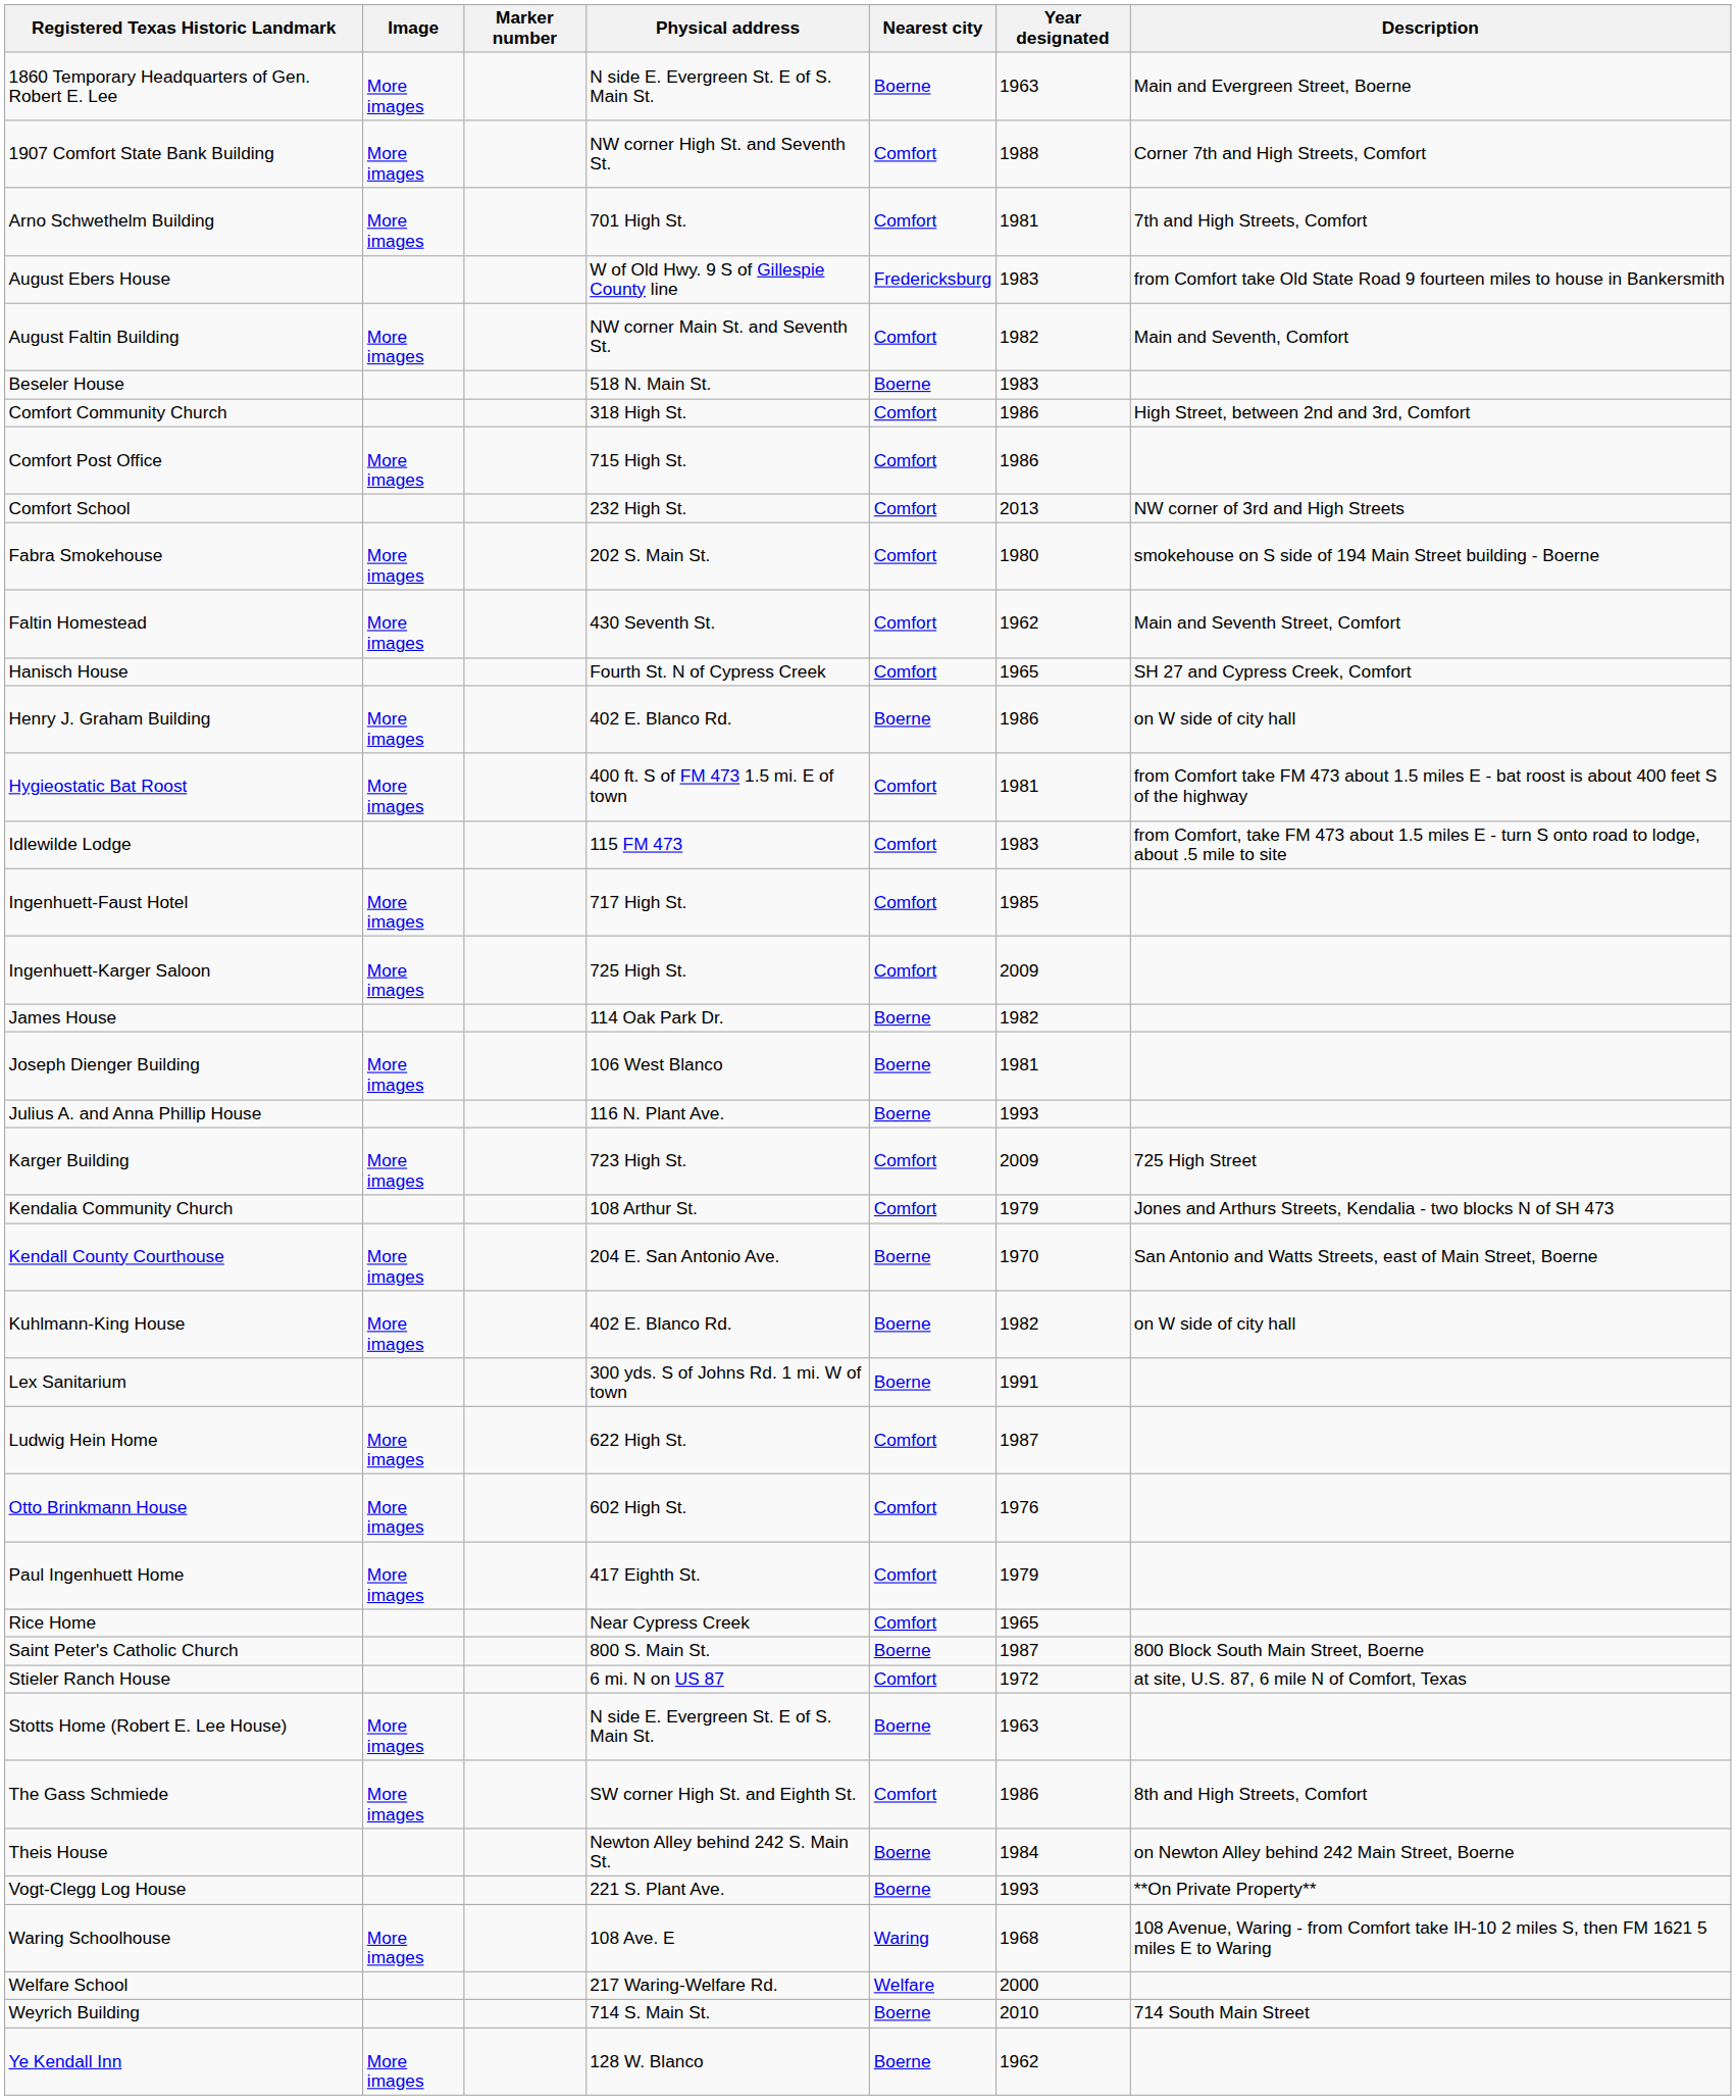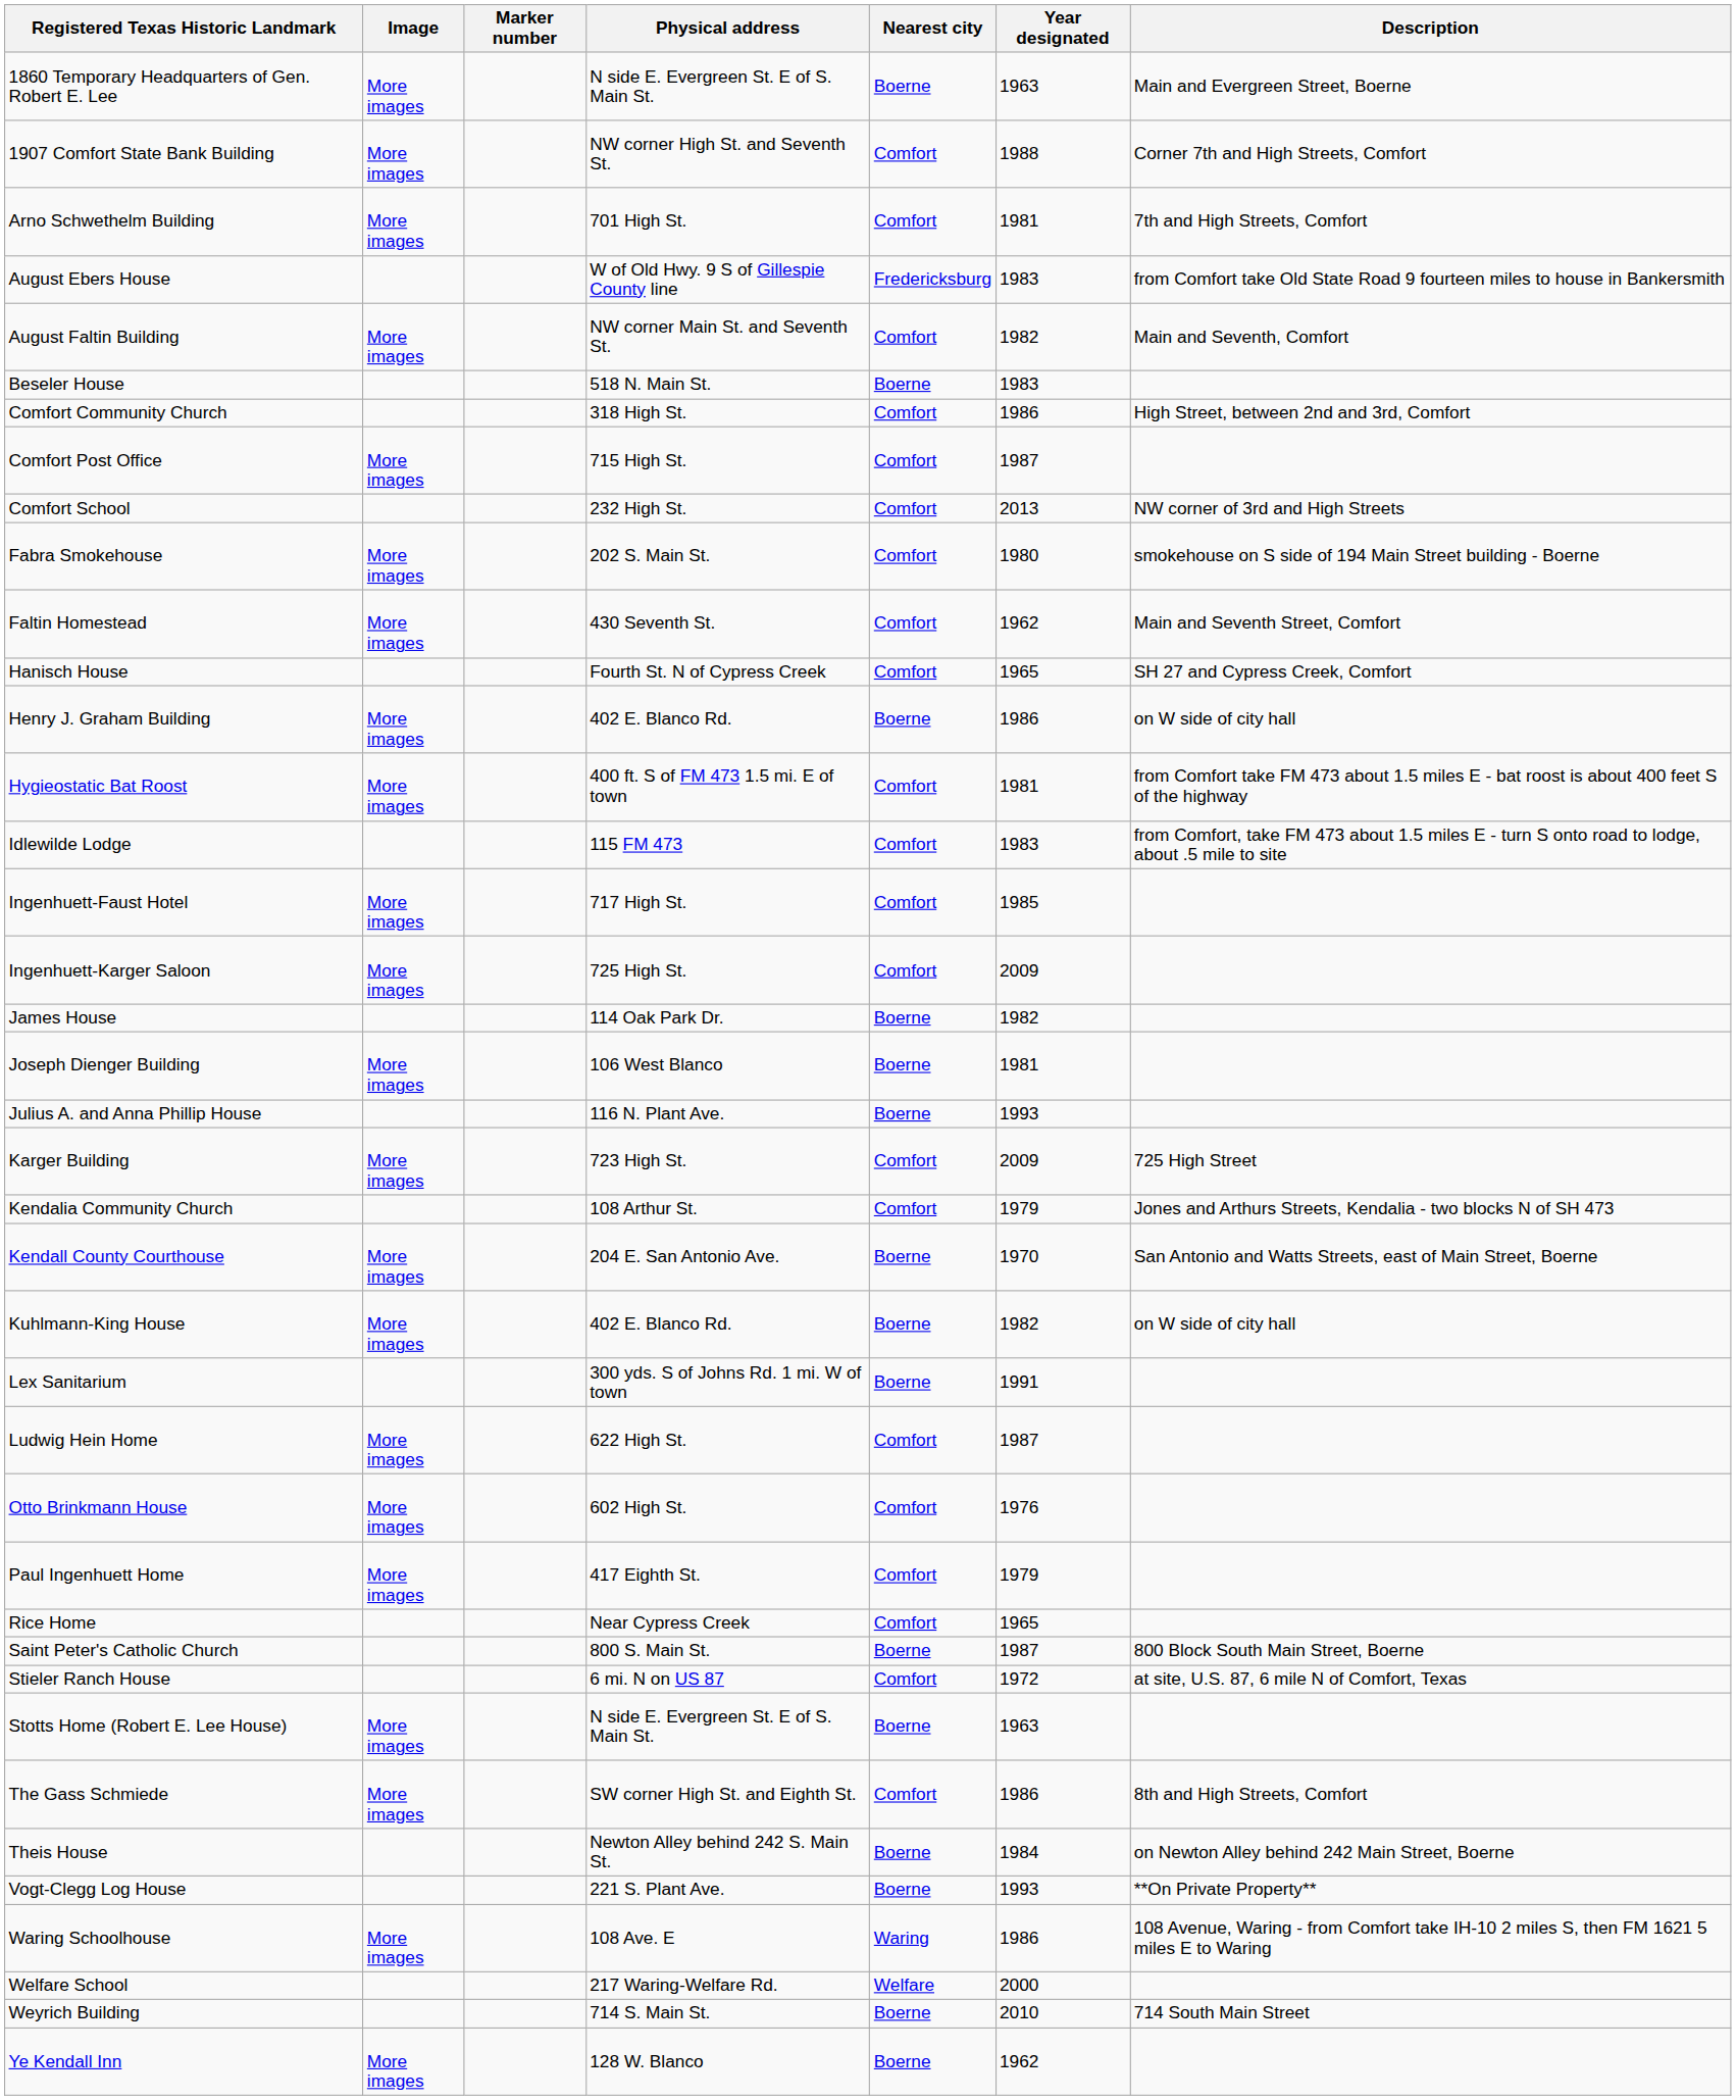 <table class="wikitable sortable">
 <tr>
 <th>Registered Texas Historic Landmark</th>
 <th>Image</th>
 <th>Marker number</th>
 <th>Physical address</th>
 <th>Nearest city</th>
 <th>Year designated</th>
 <th>Description</th>
 </tr>
 <tr>
 <td>1860 Temporary Headquarters of Gen. Robert E. Lee</td>
 <td><br> <a href='#'>More images</a></td>
 <td></td>
 <td>N side E. Evergreen St. E of S. Main St.<br></td>
 <td><a href='#'>Boerne</a></td>
 <td>1963</td>
 <td>Main and Evergreen Street, Boerne</td>
 </tr>
 <tr>
 <td>1907 Comfort State Bank Building</td>
 <td><br> <a href='#'>More images</a></td>
 <td></td>
 <td>NW corner High St. and Seventh St.<br></td>
 <td><a href='#'>Comfort</a></td>
 <td>1988</td>
 <td>Corner 7th and High Streets, Comfort</td>
 </tr>
 <tr>
 <td>Arno Schwethelm Building</td>
 <td><br> <a href='#'>More images</a></td>
 <td></td>
 <td>701 High St.<br></td>
 <td><a href='#'>Comfort</a></td>
 <td>1981</td>
 <td>7th and High Streets, Comfort</td>
 </tr>
 <tr>
 <td>August Ebers House</td>
 <td></td>
 <td></td>
 <td>W of Old Hwy. 9 S of <a href='#'>Gillespie County</a> line<br></td>
 <td><a href='#'>Fredericksburg</a></td>
 <td>1983</td>
 <td>from Comfort take Old State Road 9 fourteen miles to house in Bankersmith</td>
 </tr>
 <tr>
 <td>August Faltin Building</td>
 <td><br> <a href='#'>More images</a></td>
 <td></td>
 <td>NW corner Main St. and Seventh St.<br></td>
 <td><a href='#'>Comfort</a></td>
 <td>1982</td>
 <td>Main and Seventh, Comfort</td>
 </tr>
 <tr>
 <td>Beseler House</td>
 <td></td>
 <td></td>
 <td>518 N. Main St.<br></td>
 <td><a href='#'>Boerne</a></td>
 <td>1983</td>
 <td></td>
 </tr>
 <tr>
 <td>Comfort Community Church</td>
 <td></td>
 <td></td>
 <td>318 High St.<br></td>
 <td><a href='#'>Comfort</a></td>
 <td>1986</td>
 <td>High Street, between 2nd and 3rd, Comfort</td>
 </tr>
 <tr>
 <td>Comfort Post Office</td>
 <td><br> <a href='#'>More images</a></td>
 <td></td>
 <td>715 High St.<br></td>
 <td><a href='#'>Comfort</a></td>
-<td>1986</td>
+<td>1987</td>
 <td></td>
 </tr>
 <tr>
 <td>Comfort School</td>
 <td></td>
 <td></td>
 <td>232 High St.<br></td>
 <td><a href='#'>Comfort</a></td>
 <td>2013</td>
 <td>NW corner of 3rd and High Streets</td>
 </tr>
 <tr>
 <td>Fabra Smokehouse</td>
 <td><br> <a href='#'>More images</a></td>
 <td></td>
 <td>202 S. Main St.<br></td>
 <td><a href='#'>Comfort</a></td>
 <td>1980</td>
 <td>smokehouse on S side of 194 Main Street building - Boerne</td>
 </tr>
 <tr>
 <td>Faltin Homestead</td>
 <td><br> <a href='#'>More images</a></td>
 <td></td>
 <td>430 Seventh St.<br></td>
 <td><a href='#'>Comfort</a></td>
 <td>1962</td>
 <td>Main and Seventh Street, Comfort</td>
 </tr>
 <tr>
 <td>Hanisch House</td>
 <td></td>
 <td></td>
 <td>Fourth St. N of Cypress Creek</td>
 <td><a href='#'>Comfort</a></td>
 <td>1965</td>
 <td>SH 27 and Cypress Creek, Comfort</td>
 </tr>
 <tr>
 <td>Henry J. Graham Building</td>
 <td><br> <a href='#'>More images</a></td>
 <td></td>
 <td>402 E. Blanco Rd.<br></td>
 <td><a href='#'>Boerne</a></td>
 <td>1986</td>
 <td>on W side of city hall</td>
 </tr>
 <tr>
 <td><a href='#'>Hygieostatic Bat Roost</a></td>
 <td><br> <a href='#'>More images</a></td>
 <td></td>
 <td>400 ft. S of <a href='#'>FM 473</a> 1.5 mi. E of town<br></td>
 <td><a href='#'>Comfort</a></td>
 <td>1981</td>
 <td>from Comfort take FM 473 about 1.5 miles E - bat roost is about 400 feet S of the highway</td>
 </tr>
 <tr>
 <td>Idlewilde Lodge</td>
 <td></td>
 <td></td>
 <td>115 <a href='#'>FM 473</a><br></td>
 <td><a href='#'>Comfort</a></td>
 <td>1983</td>
 <td>from Comfort, take FM 473 about 1.5 miles E - turn S onto road to lodge, about .5 mile to site</td>
 </tr>
 <tr>
 <td>Ingenhuett-Faust Hotel</td>
 <td><br> <a href='#'>More images</a></td>
 <td></td>
 <td>717 High St.<br></td>
 <td><a href='#'>Comfort</a></td>
 <td>1985</td>
 <td></td>
 </tr>
 <tr>
 <td>Ingenhuett-Karger Saloon</td>
 <td><br> <a href='#'>More images</a></td>
 <td></td>
 <td>725 High St.<br></td>
 <td><a href='#'>Comfort</a></td>
 <td>2009</td>
 <td></td>
 </tr>
 <tr>
 <td>James House</td>
 <td></td>
 <td></td>
 <td>114 Oak Park Dr.<br></td>
 <td><a href='#'>Boerne</a></td>
 <td>1982</td>
 <td></td>
 </tr>
 <tr>
 <td>Joseph Dienger Building</td>
 <td><br> <a href='#'>More images</a></td>
 <td></td>
 <td>106 West Blanco<br></td>
 <td><a href='#'>Boerne</a></td>
 <td>1981</td>
 <td></td>
 </tr>
 <tr>
 <td>Julius A. and Anna Phillip House</td>
 <td></td>
 <td></td>
 <td>116 N. Plant Ave.<br></td>
 <td><a href='#'>Boerne</a></td>
 <td>1993</td>
 <td></td>
 </tr>
 <tr>
 <td>Karger Building</td>
 <td><br> <a href='#'>More images</a></td>
 <td></td>
 <td>723 High St.<br></td>
 <td><a href='#'>Comfort</a></td>
 <td>2009</td>
 <td>725 High Street</td>
 </tr>
 <tr>
 <td>Kendalia Community Church</td>
 <td></td>
 <td></td>
 <td>108 Arthur St.<br></td>
 <td><a href='#'>Comfort</a></td>
 <td>1979</td>
 <td>Jones and Arthurs Streets, Kendalia - two blocks N of SH 473</td>
 </tr>
 <tr>
 <td><a href='#'>Kendall County Courthouse</a></td>
 <td><br> <a href='#'>More images</a></td>
 <td></td>
 <td>204 E. San Antonio Ave.<br></td>
 <td><a href='#'>Boerne</a></td>
 <td>1970</td>
 <td>San Antonio and Watts Streets, east of Main Street, Boerne</td>
 </tr>
 <tr>
 <td>Kuhlmann-King House</td>
 <td><br> <a href='#'>More images</a></td>
 <td></td>
 <td>402 E. Blanco Rd.<br></td>
 <td><a href='#'>Boerne</a></td>
 <td>1982</td>
 <td>on W side of city hall</td>
 </tr>
 <tr>
 <td>Lex Sanitarium</td>
 <td></td>
 <td></td>
 <td>300 yds. S of Johns Rd. 1 mi. W of town</td>
 <td><a href='#'>Boerne</a></td>
 <td>1991</td>
 <td></td>
 </tr>
 <tr>
 <td>Ludwig Hein Home</td>
 <td><br> <a href='#'>More images</a></td>
 <td></td>
 <td>622 High St.<br></td>
 <td><a href='#'>Comfort</a></td>
 <td>1987</td>
 <td></td>
 </tr>
 <tr>
 <td><a href='#'>Otto Brinkmann House</a></td>
 <td><br> <a href='#'>More images</a></td>
 <td></td>
 <td>602 High St.<br></td>
 <td><a href='#'>Comfort</a></td>
 <td>1976</td>
 <td></td>
 </tr>
 <tr>
 <td>Paul Ingenhuett Home</td>
 <td><br> <a href='#'>More images</a></td>
 <td></td>
 <td>417 Eighth St.<br></td>
 <td><a href='#'>Comfort</a></td>
 <td>1979</td>
 <td></td>
 </tr>
 <tr>
 <td>Rice Home</td>
 <td></td>
 <td></td>
 <td>Near Cypress Creek</td>
 <td><a href='#'>Comfort</a></td>
 <td>1965</td>
 <td></td>
 </tr>
 <tr>
 <td>Saint Peter's Catholic Church</td>
 <td></td>
 <td></td>
 <td>800 S. Main St.<br></td>
 <td><a href='#'>Boerne</a></td>
 <td>1987</td>
 <td>800 Block South Main Street, Boerne</td>
 </tr>
 <tr>
 <td>Stieler Ranch House</td>
 <td></td>
 <td></td>
 <td>6 mi. N on <a href='#'>US 87</a><br></td>
 <td><a href='#'>Comfort</a></td>
 <td>1972</td>
 <td>at site, U.S. 87, 6 mile N of Comfort, Texas</td>
 </tr>
 <tr>
 <td>Stotts Home (Robert E. Lee House)</td>
 <td><br> <a href='#'>More images</a></td>
 <td></td>
 <td>N side E. Evergreen St. E of S. Main St.<br></td>
 <td><a href='#'>Boerne</a></td>
 <td>1963</td>
 <td></td>
 </tr>
 <tr>
 <td>The Gass Schmiede</td>
 <td><br> <a href='#'>More images</a></td>
 <td></td>
 <td>SW corner High St. and Eighth St.<br></td>
 <td><a href='#'>Comfort</a></td>
 <td>1986</td>
 <td>8th and High Streets, Comfort</td>
 </tr>
 <tr>
 <td>Theis House</td>
 <td></td>
 <td></td>
 <td>Newton Alley behind 242 S. Main St.<br></td>
 <td><a href='#'>Boerne</a></td>
 <td>1984</td>
 <td>on Newton Alley behind 242 Main Street, Boerne</td>
 </tr>
 <tr>
 <td>Vogt-Clegg Log House</td>
 <td></td>
 <td></td>
 <td>221 S. Plant Ave.<br></td>
 <td><a href='#'>Boerne</a></td>
 <td>1993</td>
 <td>**On Private Property**</td>
 </tr>
 <tr>
 <td>Waring Schoolhouse</td>
 <td><br> <a href='#'>More images</a></td>
 <td></td>
 <td>108 Ave. E<br></td>
 <td><a href='#'>Waring</a></td>
-<td>1968</td>
+<td>1986</td>
 <td>108 Avenue, Waring - from Comfort take IH-10 2 miles S, then FM 1621 5 miles E to Waring</td>
 </tr>
 <tr>
 <td>Welfare School</td>
 <td></td>
 <td></td>
 <td>217 Waring-Welfare Rd.<br></td>
 <td><a href='#'>Welfare</a></td>
 <td>2000</td>
 <td></td>
 </tr>
 <tr>
 <td>Weyrich Building</td>
 <td></td>
 <td></td>
 <td>714 S. Main St.<br></td>
 <td><a href='#'>Boerne</a></td>
 <td>2010</td>
 <td>714 South Main Street</td>
 </tr>
 <tr>
 <td><a href='#'>Ye Kendall Inn</a></td>
 <td><br> <a href='#'>More images</a></td>
 <td></td>
 <td>128 W. Blanco<br></td>
 <td><a href='#'>Boerne</a></td>
 <td>1962</td>
 <td></td>
 </tr>
 </table>
